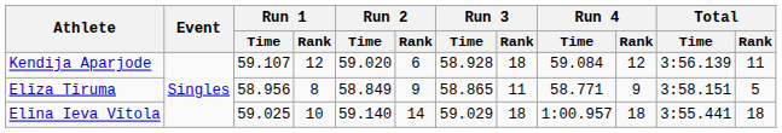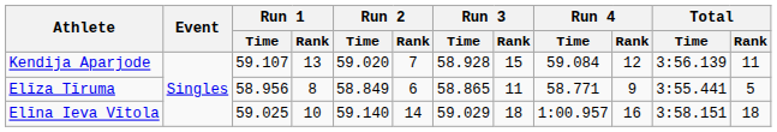 <table class=wikitable style="text-align:center; font-size:90%">
 <tr>
 <th rowspan="2">Athlete</th>
 <th rowspan="2">Event</th>
 <th colspan=2>Run 1</th>
 <th colspan=2>Run 2</th>
 <th colspan=2>Run 3</th>
 <th colspan=2>Run 4</th>
 <th colspan=2>Total</th>
 </tr>
 <tr style="font-size:95%">
 <th>Time</th>
 <th>Rank</th>
 <th>Time</th>
 <th>Rank</th>
 <th>Time</th>
 <th>Rank</th>
 <th>Time</th>
 <th>Rank</th>
 <th>Time</th>
 <th>Rank</th>
 </tr>
 <tr>
 <td align=left><a href='#'>Kendija Aparjode</a></td>
 <td align=left rowspan=3><a href='#'>Singles</a></td>
 <td>59.107</td>
-<td>12</td>
+<td>13</td>
 <td>59.020</td>
-<td>6</td>
+<td>7</td>
 <td>58.928</td>
-<td>18</td>
+<td>15</td>
 <td>59.084</td>
 <td>12</td>
 <td>3:56.139</td>
 <td>11</td>
 </tr>
 <tr>
 <td align=left><a href='#'>Elīza Tīruma</a></td>
 <td>58.956</td>
 <td>8</td>
 <td>58.849</td>
-<td>9</td>
+<td>6</td>
 <td>58.865</td>
 <td>11</td>
 <td>58.771</td>
 <td>9</td>
-<td>3:58.151</td>
+<td>3:55.441</td>
 <td>5</td>
 </tr>
 <tr>
 <td align=left><a href='#'>Elīna Ieva Vītola</a></td>
 <td>59.025</td>
 <td>10</td>
 <td>59.140</td>
 <td>14</td>
 <td>59.029</td>
 <td>18</td>
 <td>1:00.957</td>
-<td>18</td>
-<td>3:55.441</td>
+<td>16</td>
+<td>3:58.151</td>
 <td>18</td>
 </tr>
 </table>
